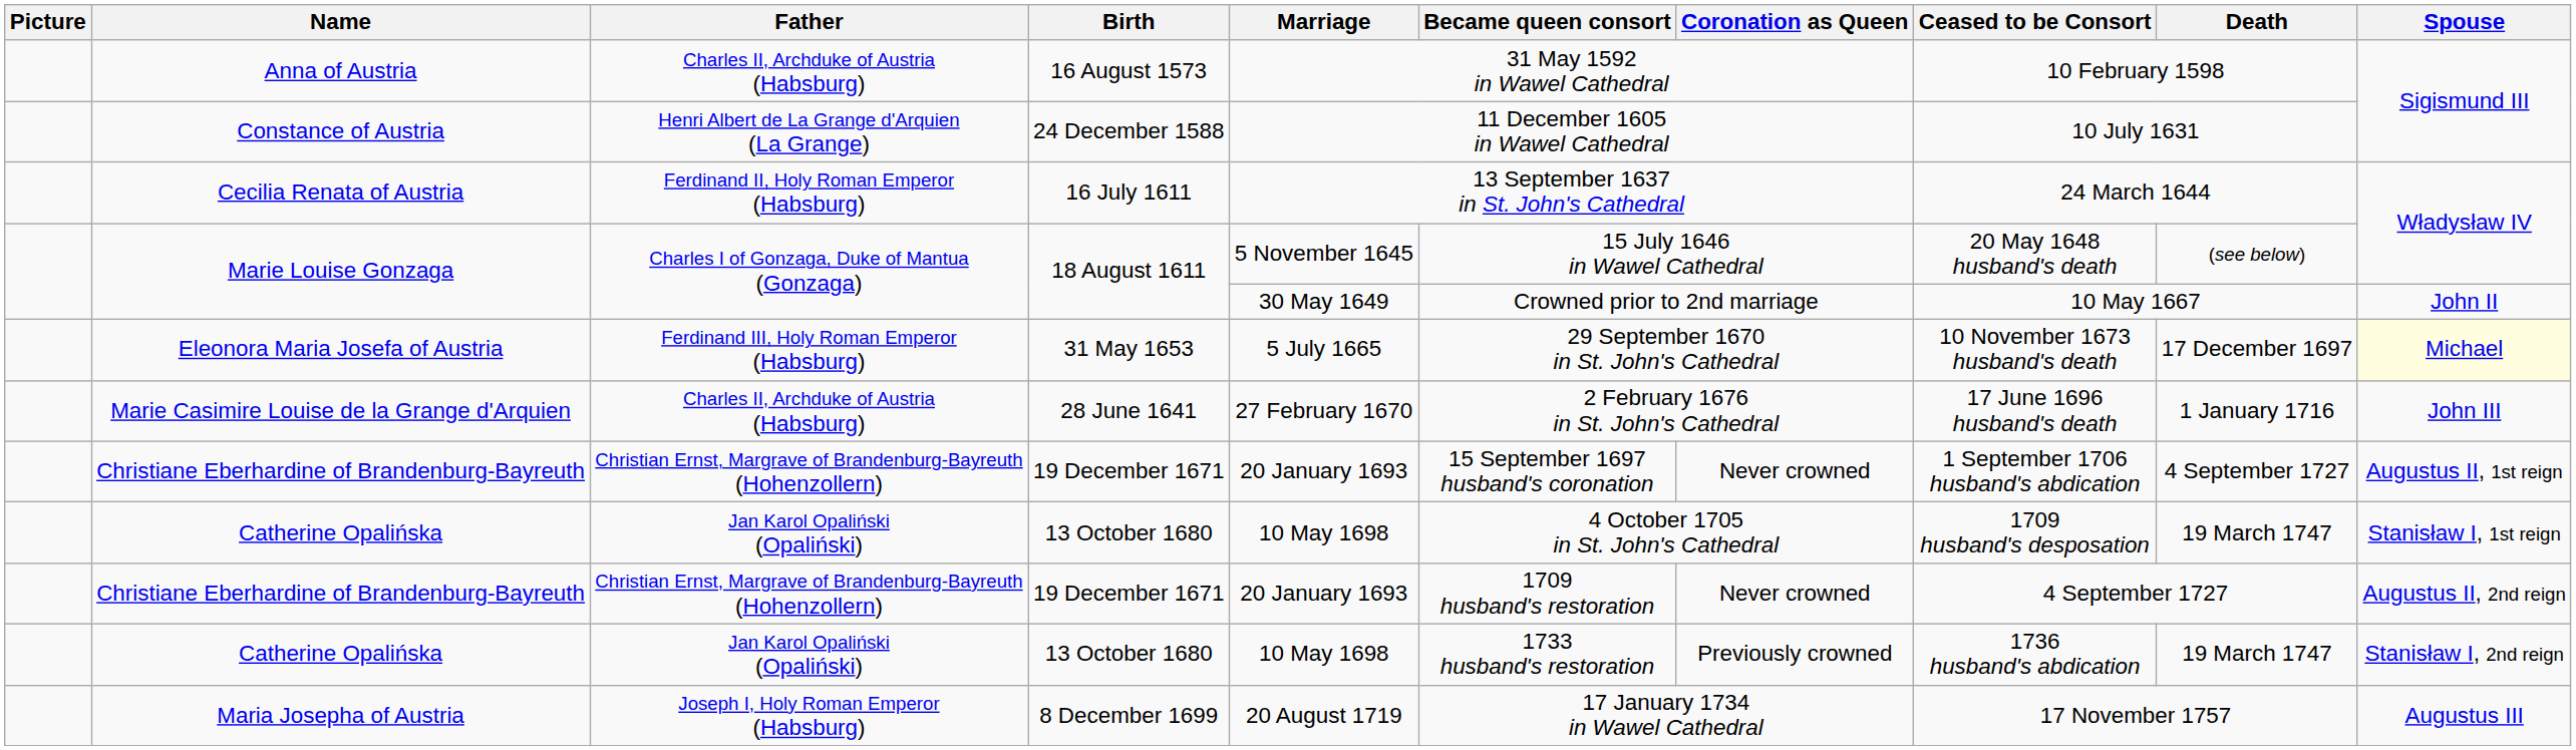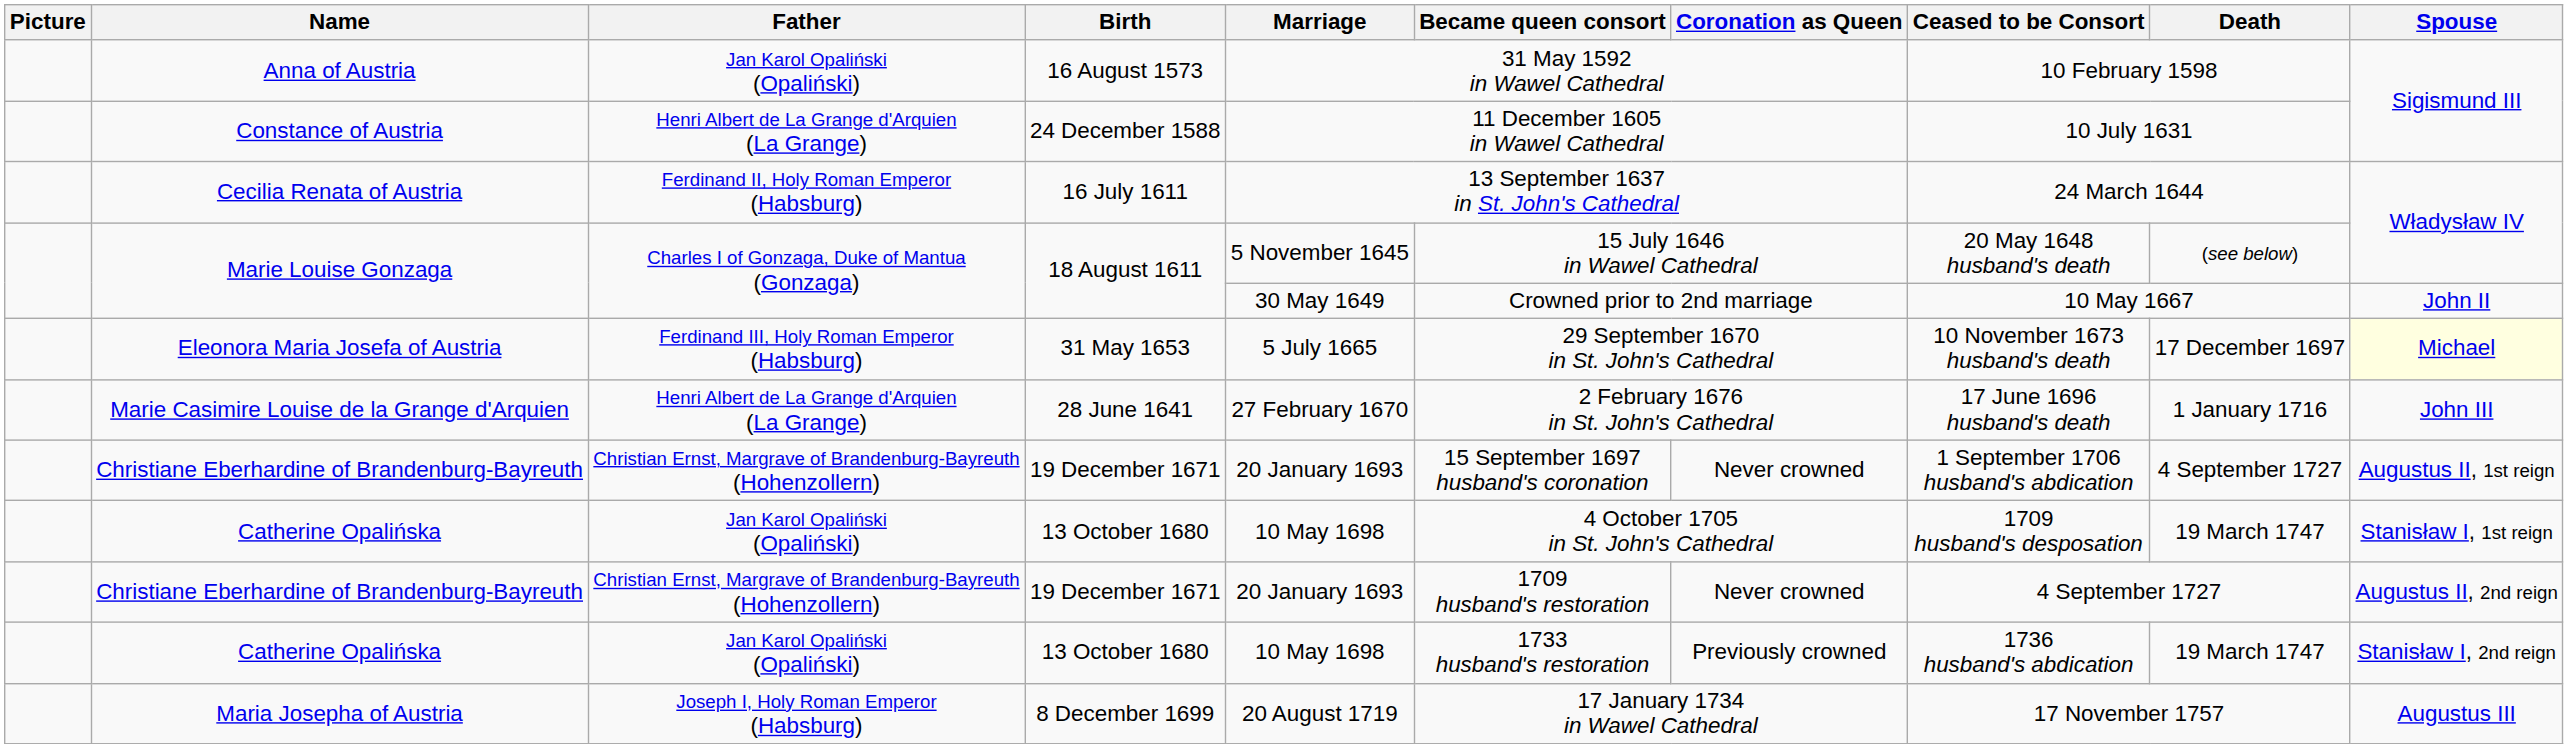 <table class="wikitable" style="text-align: center;">
 <tr>
 <th>Picture</th>
 <th>Name</th>
 <th>Father</th>
 <th>Birth</th>
 <th>Marriage</th>
 <th>Became queen consort</th>
 <th><a href='#'>Coronation</a> as Queen</th>
 <th>Ceased to be Consort</th>
 <th>Death</th>
 <th><a href='#'>Spouse</a></th>
 </tr>
 <tr>
 <td></td>
 <td><a href='#'>Anna of Austria</a></td>
-<td><small><a href='#'>Charles II, Archduke of Austria</a></small><br>(<a href='#'>Habsburg</a>)</td>
+<td><small><a href='#'>Jan Karol Opaliński</a></small><br>(<a href='#'>Opaliński</a>)</td>
 <td>16 August 1573</td>
 <td colspan="3">31 May 1592<br><em>in Wawel Cathedral</em></td>
 <td colspan="2">10 February 1598</td>
 <td rowspan="2"><a href='#'>Sigismund III</a></td>
 </tr>
 <tr>
 <td></td>
 <td><a href='#'>Constance of Austria</a></td>
 <td><small><a href='#'>Henri Albert de La Grange d'Arquien</a></small><br>(<a href='#'>La Grange</a>)</td>
 <td>24 December 1588</td>
 <td colspan="3">11 December 1605<br><em>in Wawel Cathedral</em></td>
 <td colspan="2">10 July 1631</td>
 </tr>
 <tr>
 <td></td>
 <td><a href='#'>Cecilia Renata of Austria</a></td>
 <td><small><a href='#'>Ferdinand II, Holy Roman Emperor</a></small><br>(<a href='#'>Habsburg</a>)</td>
 <td>16 July 1611</td>
 <td colspan="3">13 September 1637<br><em>in <a href='#'>St. John's Cathedral</a></em></td>
 <td colspan="2">24 March 1644</td>
 <td rowspan="2"><a href='#'>Władysław IV</a></td>
 </tr>
 <tr>
 <td rowspan="2"></td>
 <td rowspan="2"><a href='#'>Marie Louise Gonzaga</a></td>
 <td rowspan="2"><small><a href='#'>Charles I of Gonzaga, Duke of Mantua</a></small><br>(<a href='#'>Gonzaga</a>)</td>
 <td rowspan="2">18 August 1611</td>
 <td>5 November 1645</td>
 <td colspan="2">15 July 1646<br><em>in Wawel Cathedral</em></td>
 <td>20 May 1648<br><em>husband's death</em></td>
 <td><small>(<em>see below</em>)</small></td>
 </tr>
 <tr>
 <td>30 May 1649</td>
 <td colspan="2">Crowned prior to 2nd marriage</td>
 <td colspan="2">10 May 1667</td>
 <td><a href='#'>John II</a></td>
 </tr>
 <tr>
 <td></td>
 <td><a href='#'>Eleonora Maria Josefa of Austria</a></td>
 <td><small><a href='#'>Ferdinand III, Holy Roman Emperor</a></small><br>(<a href='#'>Habsburg</a>)</td>
 <td>31 May 1653</td>
 <td>5 July 1665</td>
 <td colspan="2">29 September 1670<br><em>in St. John's Cathedral</em></td>
 <td>10 November 1673<br><em>husband's death</em></td>
 <td>17 December 1697</td>
 <td style="background: lightyellow;"><a href='#'>Michael</a></td>
 </tr>
 <tr>
 <td></td>
 <td><a href='#'>Marie Casimire Louise de la Grange d'Arquien</a></td>
-<td><small><a href='#'>Charles II, Archduke of Austria</a></small><br>(<a href='#'>Habsburg</a>)</td>
+<td><small><a href='#'>Henri Albert de La Grange d'Arquien</a></small><br>(<a href='#'>La Grange</a>)</td>
 <td>28 June 1641</td>
 <td>27 February 1670</td>
 <td colspan="2">2 February 1676<br><em>in St. John's Cathedral</em></td>
 <td>17 June 1696<br><em>husband's death</em></td>
 <td>1 January 1716</td>
 <td><a href='#'>John III</a></td>
 </tr>
 <tr>
 <td></td>
 <td><a href='#'>Christiane Eberhardine of Brandenburg-Bayreuth</a></td>
 <td><small><a href='#'>Christian Ernst, Margrave of Brandenburg-Bayreuth</a></small><br>(<a href='#'>Hohenzollern</a>)</td>
 <td>19 December 1671</td>
 <td>20 January 1693</td>
 <td>15 September 1697<br><em>husband's coronation</em></td>
 <td>Never crowned</td>
 <td>1 September 1706<br><em>husband's abdication</em></td>
 <td>4 September 1727</td>
 <td><a href='#'>Augustus II</a>, <small>1st reign</small></td>
 </tr>
 <tr>
 <td></td>
 <td><a href='#'>Catherine Opalińska</a></td>
 <td><small><a href='#'>Jan Karol Opaliński</a></small><br>(<a href='#'>Opaliński</a>)</td>
 <td>13 October 1680</td>
 <td>10 May 1698</td>
 <td colspan="2">4 October 1705<br><em>in St. John's Cathedral</em></td>
 <td>1709<br><em>husband's desposation</em></td>
 <td>19 March 1747</td>
 <td><a href='#'>Stanisław I</a>, <small>1st reign</small></td>
 </tr>
 <tr>
 <td></td>
 <td><a href='#'>Christiane Eberhardine of Brandenburg-Bayreuth</a></td>
 <td><small><a href='#'>Christian Ernst, Margrave of Brandenburg-Bayreuth</a><br></small>(<a href='#'>Hohenzollern</a>)</td>
 <td>19 December 1671</td>
 <td>20 January 1693</td>
 <td>1709<br><em>husband's restoration</em></td>
 <td>Never crowned</td>
 <td colspan="2">4 September 1727</td>
 <td><a href='#'>Augustus II</a>, <small>2nd reign</small></td>
 </tr>
 <tr>
 <td></td>
 <td><a href='#'>Catherine Opalińska</a></td>
 <td><small><a href='#'>Jan Karol Opaliński</a></small><br>(<a href='#'>Opaliński</a>)</td>
 <td>13 October 1680</td>
 <td>10 May 1698</td>
 <td>1733<br><em>husband's restoration</em></td>
 <td>Previously crowned</td>
 <td>1736<br><em>husband's abdication</em></td>
 <td>19 March 1747</td>
 <td><a href='#'>Stanisław I</a>, <small>2nd reign</small></td>
 </tr>
 <tr>
 <td></td>
 <td><a href='#'>Maria Josepha of Austria</a></td>
 <td><small><a href='#'>Joseph I, Holy Roman Emperor</a></small><br>(<a href='#'>Habsburg</a>)</td>
 <td>8 December 1699</td>
 <td>20 August 1719</td>
 <td colspan="2">17 January 1734<br><em>in Wawel Cathedral</em></td>
 <td colspan="2">17 November 1757</td>
 <td><a href='#'>Augustus III</a></td>
 </tr>
 <tr>
 </tr>
 </table>
